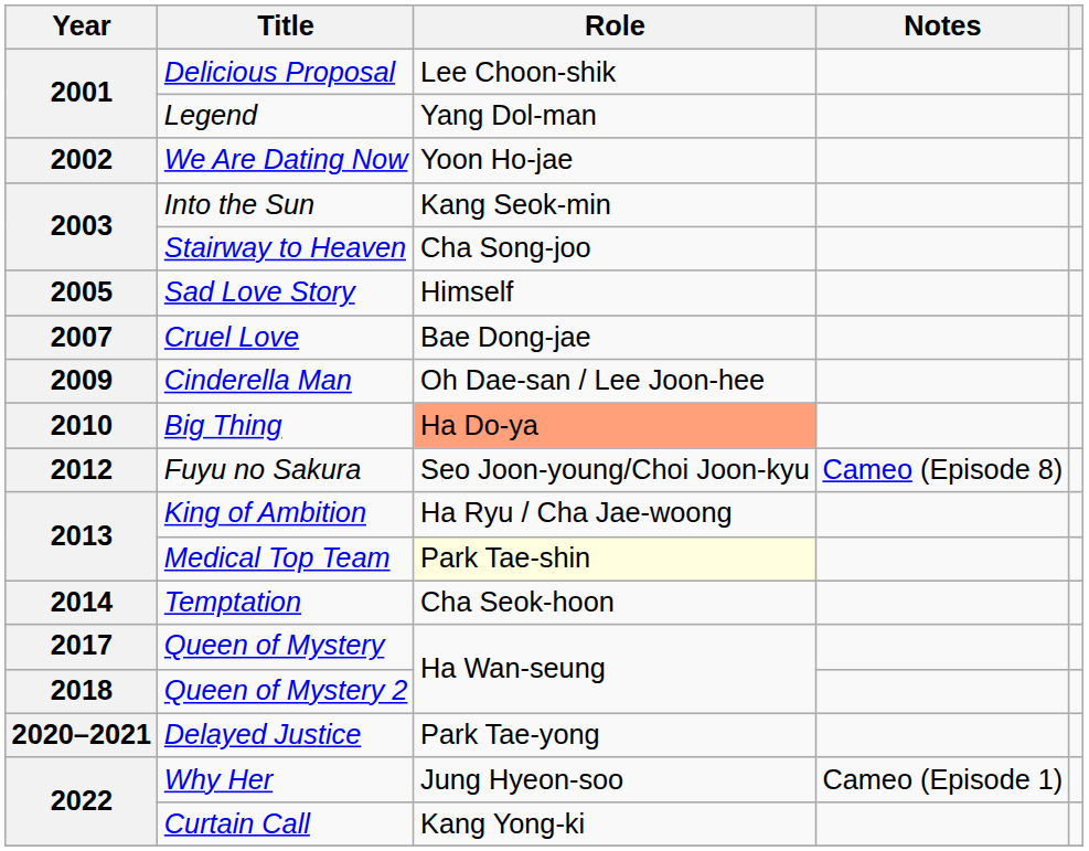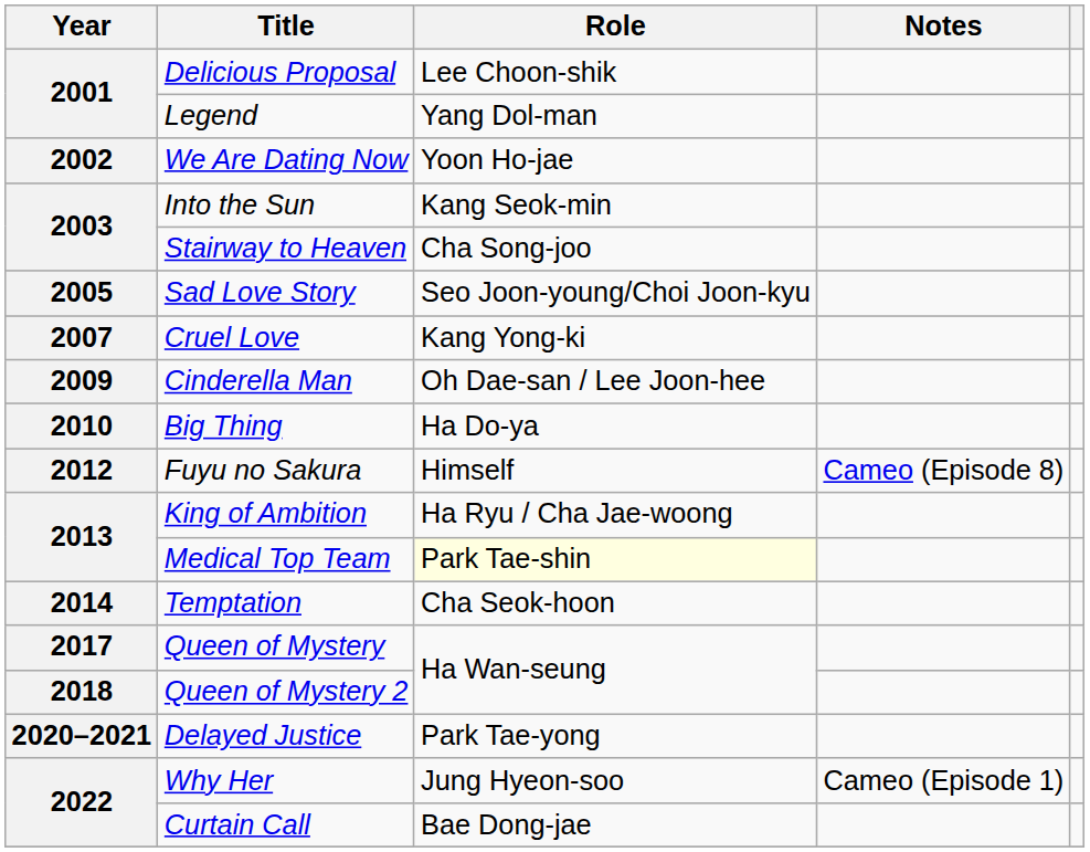 <table class="wikitable plainrowheaders sortable">
 <tr>
 <th scope="col">Year</th>
 <th scope="col">Title</th>
 <th scope="col">Role</th>
 <th scope="col" class="unsortable">Notes</th>
 <th scope="col" class="unsortable"></th>
 </tr>
 <tr>
 <th scope="row" rowspan="2">2001</th>
 <td><em><a href='#'>Delicious Proposal</a></em></td>
 <td>Lee Choon-shik</td>
 <td></td>
 <td></td>
 </tr>
 <tr>
 <td><em>Legend</em></td>
 <td>Yang Dol-man</td>
 <td></td>
 <td></td>
 </tr>
 <tr>
 <th scope="row">2002</th>
 <td><em><a href='#'>We Are Dating Now</a></em></td>
 <td>Yoon Ho-jae</td>
 <td></td>
 <td></td>
 </tr>
 <tr>
 <th scope="row" rowspan="2">2003</th>
 <td><em>Into the Sun</em></td>
 <td>Kang Seok-min</td>
 <td></td>
 <td></td>
 </tr>
 <tr>
 <td><em><a href='#'>Stairway to Heaven</a></em></td>
 <td>Cha Song-joo</td>
 <td></td>
 <td></td>
 </tr>
 <tr>
 <th scope="row">2005</th>
 <td><em><a href='#'>Sad Love Story</a></em></td>
-<td>Himself</td>
+<td>Seo Joon-young/Choi Joon-kyu</td>
 <td></td>
 <td></td>
 </tr>
 <tr>
 <th scope="row">2007</th>
 <td><em><a href='#'>Cruel Love</a></em></td>
-<td>Bae Dong-jae</td>
+<td>Kang Yong-ki</td>
 <td></td>
 <td></td>
 </tr>
 <tr>
 <th scope="row">2009</th>
 <td><em><a href='#'>Cinderella Man</a></em></td>
 <td>Oh Dae-san / Lee Joon-hee</td>
 <td></td>
 <td></td>
 </tr>
 <tr>
 <th scope="row">2010</th>
 <td><em><a href='#'>Big Thing</a></em></td>
-<td style="background: lightsalmon;">Ha Do-ya</td>
+<td>Ha Do-ya</td>
 <td></td>
 <td></td>
 </tr>
 <tr>
 <th scope="row">2012</th>
 <td><em>Fuyu no Sakura</em></td>
-<td>Seo Joon-young/Choi Joon-kyu</td>
+<td>Himself</td>
 <td><a href='#'>Cameo</a> (Episode 8)</td>
 <td></td>
 </tr>
 <tr>
 <th scope="row" rowspan="2">2013</th>
 <td><em><a href='#'>King of Ambition</a></em></td>
 <td>Ha Ryu / Cha Jae-woong</td>
 <td></td>
 <td></td>
 </tr>
 <tr>
 <td><em><a href='#'>Medical Top Team</a></em></td>
 <td style="background: lightyellow;">Park Tae-shin</td>
 <td></td>
 <td></td>
 </tr>
 <tr>
 <th scope="row">2014</th>
 <td><em><a href='#'>Temptation</a></em></td>
 <td>Cha Seok-hoon</td>
 <td></td>
 <td></td>
 </tr>
 <tr>
 <th scope="row">2017</th>
 <td><em><a href='#'>Queen of Mystery</a></em></td>
 <td rowspan=2>Ha Wan-seung</td>
 <td></td>
 <td></td>
 </tr>
 <tr>
 <th scope="row">2018</th>
 <td><em><a href='#'>Queen of Mystery 2</a></em></td>
 <td></td>
 <td></td>
 </tr>
 <tr>
 <th scope="row">2020–2021</th>
 <td><em><a href='#'>Delayed Justice</a></em></td>
 <td>Park Tae-yong</td>
 <td></td>
 <td></td>
 </tr>
 <tr>
 <th scope="row" rowspan="2">2022</th>
 <td><em><a href='#'>Why Her</a></em></td>
 <td>Jung Hyeon-soo</td>
 <td>Cameo (Episode 1)</td>
 <td style="text-align:center"></td>
 </tr>
 <tr>
 <td><em><a href='#'>Curtain Call</a></em></td>
-<td>Kang Yong-ki</td>
+<td>Bae Dong-jae</td>
 <td></td>
 <td style="text-align:center"></td>
 </tr>
 <tr>
 </tr>
 </table>
